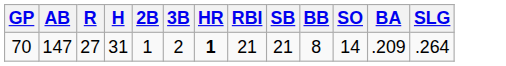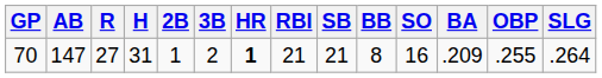 <table class="wikitable">
 <tr>
 <th><a href='#'>GP</a></th>
 <th><a href='#'>AB</a></th>
 <th><a href='#'>R</a></th>
 <th><a href='#'>H</a></th>
 <th><a href='#'>2B</a></th>
 <th><a href='#'>3B</a></th>
 <th><a href='#'>HR</a></th>
 <th><a href='#'>RBI</a></th>
 <th><a href='#'>SB</a></th>
 <th><a href='#'>BB</a></th>
 <th><a href='#'>SO</a></th>
 <th><a href='#'>BA</a></th>
+<th><a href='#'>OBP</a></th>
 <th><a href='#'>SLG</a></th>
 </tr>
 <tr align=center>
 <td>70</td>
 <td>147</td>
 <td>27</td>
 <td>31</td>
 <td>1</td>
 <td>2</td>
 <td><strong>1</strong></td>
 <td>21</td>
 <td>21</td>
 <td>8</td>
-<td>14</td>
+<td>16</td>
 <td>.209</td>
+<td>.255</td>
 <td>.264</td>
 </tr>
 </table>
